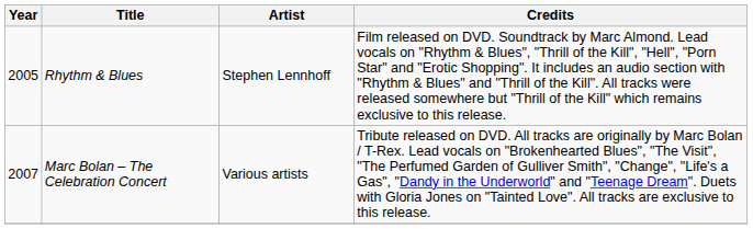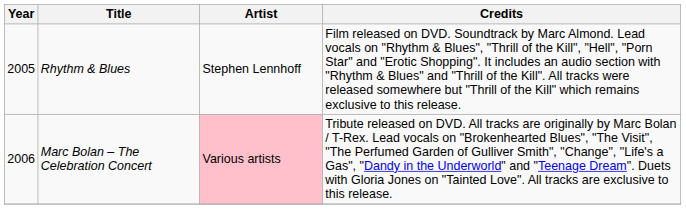 <table class="wikitable">
 <tr>
 <th>Year</th>
 <th !rowspan="2" style="width:200px;">Title</th>
 <th !rowspan="2" style="width:150px;">Artist</th>
 <th>Credits</th>
 </tr>
 <tr>
 <td>2005</td>
 <td><em>Rhythm & Blues</em></td>
 <td>Stephen Lennhoff</td>
 <td>Film released on DVD. Soundtrack by Marc Almond. Lead vocals on "Rhythm & Blues", "Thrill of the Kill", "Hell", "Porn Star" and "Erotic Shopping". It includes an audio section with "Rhythm & Blues" and "Thrill of the Kill". All tracks were released somewhere but "Thrill of the Kill" which remains exclusive to this release.</td>
 </tr>
 <tr>
-<td>2007</td>
+<td>2006</td>
 <td><em>Marc Bolan – The Celebration Concert</em></td>
-<td>Various artists</td>
+<td style="background: pink;">Various artists</td>
 <td>Tribute released on DVD. All tracks are originally by Marc Bolan / T-Rex. Lead vocals on "Brokenhearted Blues", "The Visit", "The Perfumed Garden of Gulliver Smith", "Change", "Life's a Gas", "<a href='#'>Dandy in the Underworld</a>" and "<a href='#'>Teenage Dream</a>". Duets with Gloria Jones on "Tainted Love". All tracks are exclusive to this release.</td>
 </tr>
 <tr>
 </tr>
 </table>
